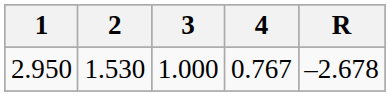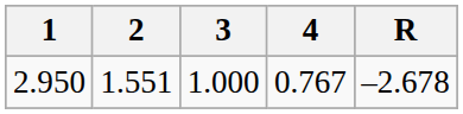 <table class=wikitable>
 <tr>
 <th>1</th>
 <th>2</th>
 <th>3</th>
 <th>4</th>
 <th>R</th>
 </tr>
 <tr>
 <td>2.950</td>
-<td>1.530</td>
+<td>1.551</td>
 <td>1.000</td>
 <td>0.767</td>
 <td>–2.678</td>
 </tr>
 </table>
